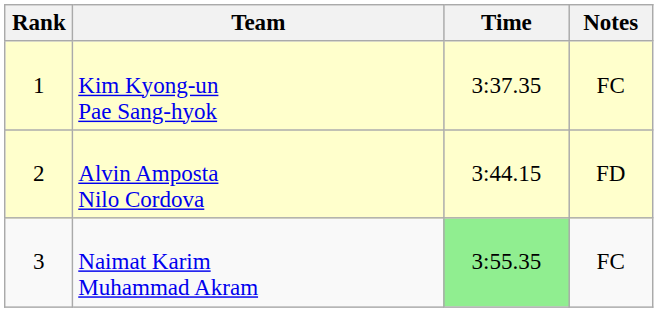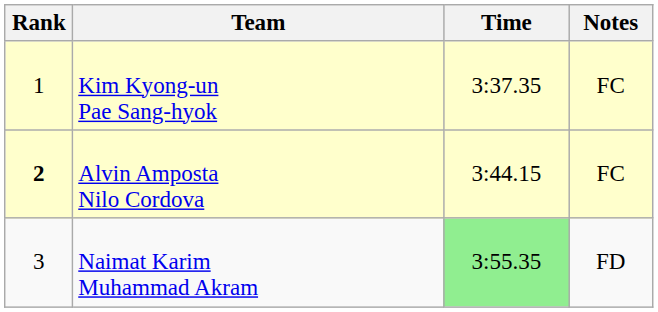 <table class=wikitable style="text-align:center">
 <tr>
 <th width=40>Rank</th>
 <th width=250>Team</th>
 <th width=80>Time</th>
 <th width=50>Notes</th>
 </tr>
 <tr bgcolor="ffffcc">
 <td>1</td>
 <td align=left><br><a href='#'>Kim Kyong-un</a><br><a href='#'>Pae Sang-hyok</a></td>
 <td>3:37.35</td>
 <td>FC</td>
 </tr>
 <tr bgcolor="ffffcc">
-<td>2</td>
+<td><strong>2</strong></td>
 <td align=left><br><a href='#'>Alvin Amposta</a><br><a href='#'>Nilo Cordova</a></td>
 <td>3:44.15</td>
-<td>FD</td>
+<td>FC</td>
 </tr>
 <tr>
 <td>3</td>
 <td align=left><br><a href='#'>Naimat Karim</a><br><a href='#'>Muhammad Akram</a></td>
 <td style="background: lightgreen;">3:55.35</td>
-<td>FC</td>
+<td>FD</td>
 </tr>
 </table>
